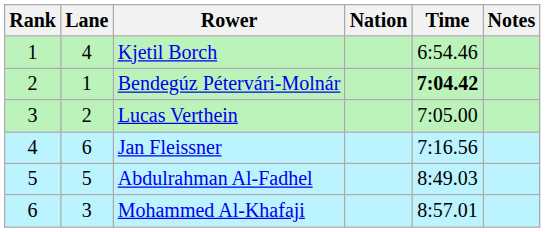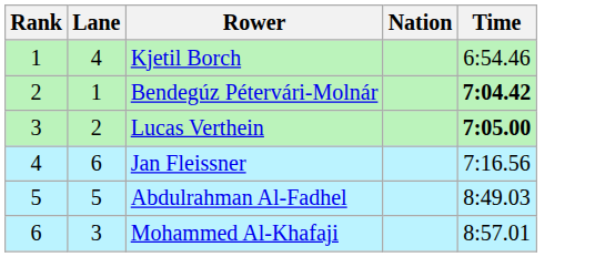 <table class="wikitable sortable" style="text-align:center">
 <tr>
 <th>Rank</th>
 <th>Lane</th>
 <th>Rower</th>
 <th>Nation</th>
 <th>Time</th>
-<th>Notes</th>
 </tr>
 <tr bgcolor=bbf3bb>
 <td>1</td>
 <td>4</td>
 <td align=left><a href='#'>Kjetil Borch</a></td>
 <td align=left></td>
 <td>6:54.46</td>
-<td></td>
 </tr>
 <tr bgcolor=bbf3bb>
 <td>2</td>
 <td>1</td>
 <td align=left><a href='#'>Bendegúz Pétervári-Molnár</a></td>
 <td align=left></td>
 <td><strong>7:04.42</strong></td>
-<td></td>
 </tr>
 <tr bgcolor=bbf3bb>
 <td>3</td>
 <td>2</td>
 <td align=left><a href='#'>Lucas Verthein</a></td>
 <td align=left></td>
-<td>7:05.00</td>
-<td></td>
+<td><strong>7:05.00</strong></td>
 </tr>
 <tr bgcolor=bbf3ff>
 <td>4</td>
 <td>6</td>
 <td align=left><a href='#'>Jan Fleissner</a></td>
 <td align=left></td>
 <td>7:16.56</td>
-<td></td>
 </tr>
 <tr bgcolor=bbf3ff>
 <td>5</td>
 <td>5</td>
 <td align=left><a href='#'>Abdulrahman Al-Fadhel</a></td>
 <td align=left></td>
 <td>8:49.03</td>
-<td></td>
 </tr>
 <tr bgcolor=bbf3ff>
 <td>6</td>
 <td>3</td>
 <td align=left><a href='#'>Mohammed Al-Khafaji</a></td>
 <td align=left></td>
 <td>8:57.01</td>
-<td></td>
 </tr>
 </table>
